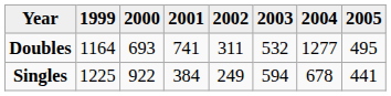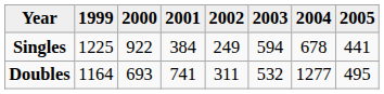 <table class="wikitable">
 <tr bgcolor="#efefef">
 <td align="center"><strong>Year</strong></td>
 <td align="center"><strong>1999</strong></td>
 <td align="center"><strong>2000</strong></td>
 <td align="center"><strong>2001</strong></td>
 <td align="center"><strong>2002</strong></td>
 <td align="center"><strong>2003</strong></td>
 <td align="center"><strong>2004</strong></td>
 <td align="center"><strong>2005</strong></td>
 </tr>
 <tr>
+<td align="center" valign="top"><strong>Singles</strong></td>
+<td align="center" valign="top">1225</td>
+<td align="center" valign="top">922</td>
+<td align="center" valign="top">384</td>
+<td align="center" valign="top">249</td>
+<td align="center" valign="top">594</td>
+<td align="center" valign="top">678</td>
+<td align="center" valign="top">441</td>
+</tr>
+<tr>
 <td align="center" valign="top"><strong>Doubles</strong></td>
 <td align="center" valign="top">1164</td>
 <td align="center" valign="top">693</td>
 <td align="center" valign="top">741</td>
 <td align="center" valign="top">311</td>
 <td align="center" valign="top">532</td>
 <td align="center" valign="top">1277</td>
 <td align="center" valign="top">495</td>
 </tr>
-<tr>
-<td align="center" valign="top"><strong>Singles</strong></td>
-<td align="center" valign="top">1225</td>
-<td align="center" valign="top">922</td>
-<td align="center" valign="top">384</td>
-<td align="center" valign="top">249</td>
-<td align="center" valign="top">594</td>
-<td align="center" valign="top">678</td>
-<td align="center" valign="top">441</td>
-</tr>
 </table>
